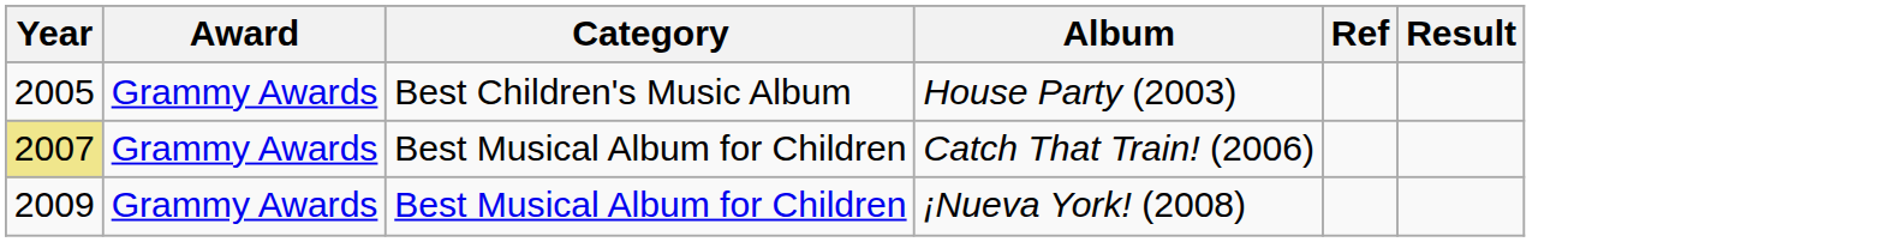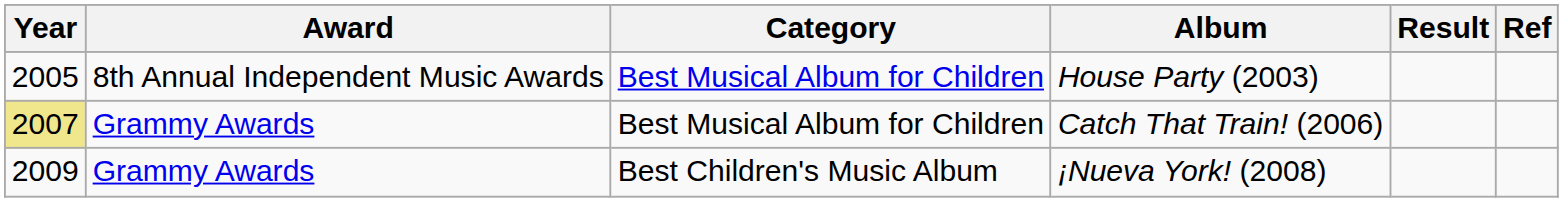 <table class="wikitable">
 <tr>
 <th>Year</th>
 <th>Award</th>
 <th>Category</th>
 <th>Album</th>
+<th>Result</th>
 <th>Ref</th>
-<th>Result</th>
 </tr>
 <tr>
 <td>2005</td>
-<td><a href='#'>Grammy Awards</a></td>
-<td>Best Children's Music Album</td>
+<td>8th Annual Independent Music Awards</td>
+<td><a href='#'>Best Musical Album for Children</a></td>
 <td><em>House Party</em> (2003)</td>
 <td></td>
 <td></td>
 </tr>
 <tr>
 <td style="background: khaki;">2007</td>
 <td><a href='#'>Grammy Awards</a></td>
 <td>Best Musical Album for Children</td>
 <td><em>Catch That Train!</em> (2006)</td>
 <td></td>
 <td></td>
 </tr>
 <tr>
 <td>2009</td>
 <td><a href='#'>Grammy Awards</a></td>
-<td><a href='#'>Best Musical Album for Children</a></td>
+<td>Best Children's Music Album</td>
 <td><em>¡Nueva York!</em> (2008)</td>
 <td></td>
 <td></td>
 </tr>
 </table>
